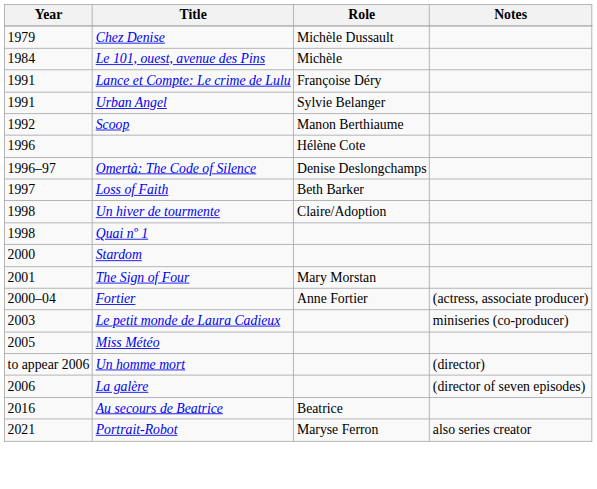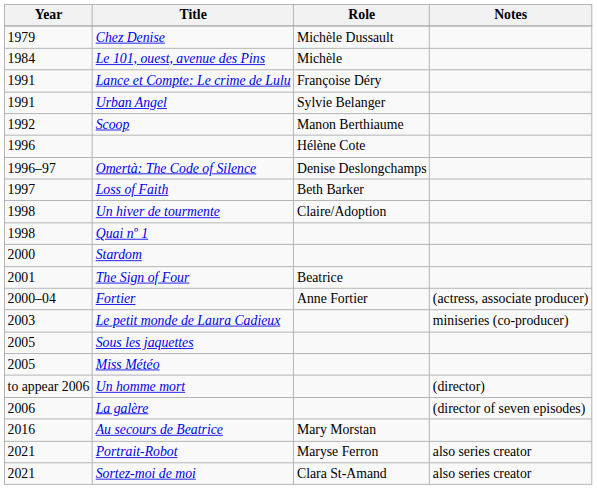 <table class="wikitable sortable">
 <tr>
 <th>Year</th>
 <th>Title</th>
 <th>Role</th>
 <th class="unsortable">Notes</th>
 </tr>
 <tr>
 </tr>
 <tr>
 <td>1979</td>
 <td><em><a href='#'>Chez Denise</a></em></td>
 <td>Michèle Dussault</td>
 <td></td>
 </tr>
 <tr>
 <td>1984</td>
 <td><em><a href='#'>Le 101, ouest, avenue des Pins</a></em></td>
 <td>Michèle</td>
 <td></td>
 </tr>
 <tr>
 <td>1991</td>
 <td><em><a href='#'>Lance et Compte: Le crime de Lulu</a></em></td>
 <td>Françoise Déry</td>
 <td></td>
 </tr>
 <tr>
 <td>1991</td>
 <td><em><a href='#'>Urban Angel</a></em></td>
 <td>Sylvie Belanger</td>
 <td></td>
 </tr>
 <tr>
 <td>1992</td>
 <td><em><a href='#'>Scoop</a></em></td>
 <td>Manon Berthiaume</td>
 <td></td>
 </tr>
 <tr>
 <td>1996</td>
 <td></td>
 <td>Hélène Cote</td>
 <td></td>
 </tr>
 <tr>
 <td>1996–97</td>
 <td><em><a href='#'>Omertà: The Code of Silence</a></em></td>
 <td>Denise Deslongchamps</td>
 <td></td>
 </tr>
 <tr>
 <td>1997</td>
 <td><em><a href='#'>Loss of Faith</a></em></td>
 <td>Beth Barker</td>
 <td></td>
 </tr>
 <tr>
 <td>1998</td>
 <td><em><a href='#'>Un hiver de tourmente</a></em></td>
 <td>Claire/Adoption</td>
 <td></td>
 </tr>
 <tr>
 <td>1998</td>
 <td><em><a href='#'>Quai nº 1</a></em></td>
 <td></td>
 <td></td>
 </tr>
 <tr>
 <td>2000</td>
 <td><em><a href='#'>Stardom</a></em></td>
 <td></td>
 <td></td>
 </tr>
 <tr>
 <td>2001</td>
 <td><em><a href='#'>The Sign of Four</a></em></td>
-<td>Mary Morstan</td>
+<td>Beatrice</td>
 <td></td>
 </tr>
 <tr>
 <td>2000–04</td>
 <td><em><a href='#'>Fortier</a></em></td>
 <td>Anne Fortier</td>
 <td>(actress, associate producer)</td>
 </tr>
 <tr>
 <td>2003</td>
 <td><em><a href='#'>Le petit monde de Laura Cadieux</a></em></td>
 <td></td>
 <td>miniseries (co-producer)</td>
+</tr>
+<tr>
+<td>2005</td>
+<td><em><a href='#'>Sous les jaquettes</a></em></td>
+<td></td>
+<td></td>
 </tr>
 <tr>
 <td>2005</td>
 <td><em><a href='#'>Miss Météo</a></em></td>
 <td></td>
 <td></td>
 </tr>
 <tr>
 <td>to appear 2006</td>
 <td><em><a href='#'>Un homme mort</a></em></td>
 <td></td>
 <td>(director)</td>
 </tr>
 <tr>
 <td>2006</td>
 <td><em><a href='#'>La galère</a></em></td>
 <td></td>
 <td>(director of seven episodes)</td>
 </tr>
 <tr>
 <td>2016</td>
 <td><em><a href='#'>Au secours de Beatrice</a></em></td>
-<td>Beatrice</td>
+<td>Mary Morstan</td>
 <td></td>
 </tr>
 <tr>
 <td>2021</td>
 <td><em><a href='#'>Portrait-Robot</a></em></td>
 <td>Maryse Ferron</td>
 <td>also series creator</td>
 </tr>
+<tr>
+<td>2021</td>
+<td><em><a href='#'>Sortez-moi de moi</a></em></td>
+<td>Clara St-Amand</td>
+<td>also series creator</td>
+</tr>
 </table>
